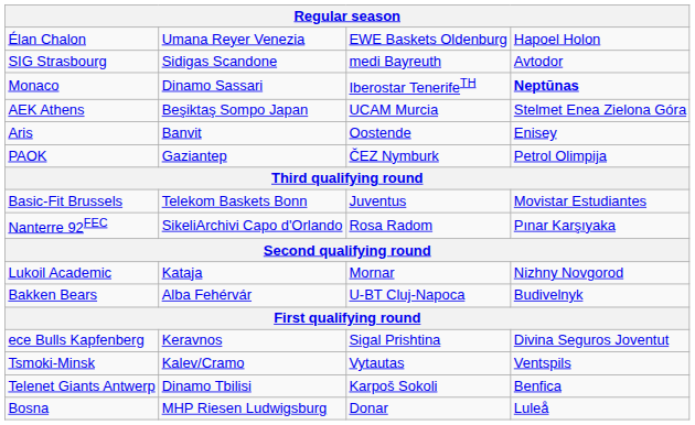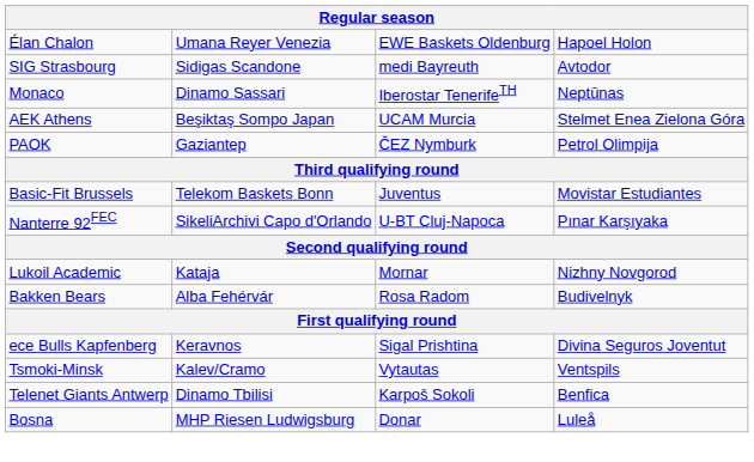 <table class="wikitable" style="white-space: nowrap;">
 <tr>
 <th colspan=4><a href='#'>Regular season</a></th>
 </tr>
 <tr>
 <td> <a href='#'>Élan Chalon</a> </td>
 <td> <a href='#'>Umana Reyer Venezia</a> </td>
 <td> <a href='#'>EWE Baskets Oldenburg</a> </td>
 <td> <a href='#'>Hapoel Holon</a> </td>
 </tr>
 <tr>
 <td> <a href='#'>SIG Strasbourg</a> </td>
 <td> <a href='#'>Sidigas Scandone</a> </td>
 <td> <a href='#'>medi Bayreuth</a> </td>
 <td> <a href='#'>Avtodor</a> </td>
 </tr>
 <tr>
 <td> <a href='#'>Monaco</a> </td>
 <td> <a href='#'>Dinamo Sassari</a> </td>
 <td> <a href='#'>Iberostar Tenerife</a><sup><a href='#'>TH</a></sup> </td>
-<td><strong> <a href='#'>Neptūnas</a> </strong></td>
+<td> <a href='#'>Neptūnas</a> </td>
 </tr>
 <tr>
 <td> <a href='#'>AEK Athens</a> </td>
 <td> <a href='#'>Beşiktaş Sompo Japan</a> </td>
 <td> <a href='#'>UCAM Murcia</a> </td>
 <td> <a href='#'>Stelmet Enea Zielona Góra</a> </td>
-</tr>
-<tr>
-<td> <a href='#'>Aris</a> </td>
-<td> <a href='#'>Banvit</a> </td>
-<td> <a href='#'>Oostende</a> </td>
-<td> <a href='#'>Enisey</a> </td>
 </tr>
 <tr>
 <td> <a href='#'>PAOK</a> </td>
 <td> <a href='#'>Gaziantep</a> </td>
 <td> <a href='#'>ČEZ Nymburk</a> </td>
 <td> <a href='#'>Petrol Olimpija</a> </td>
 </tr>
 <tr>
 <th colspan=4><a href='#'>Third qualifying round</a></th>
 </tr>
 <tr>
 <td> <a href='#'>Basic-Fit Brussels</a> </td>
 <td> <a href='#'>Telekom Baskets Bonn</a> </td>
 <td> <a href='#'>Juventus</a> </td>
 <td> <a href='#'>Movistar Estudiantes</a> </td>
 </tr>
 <tr>
 <td> <a href='#'>Nanterre 92</a><sup><a href='#'>FEC</a></sup> </td>
 <td> <a href='#'>SikeliArchivi Capo d'Orlando</a> </td>
-<td> <a href='#'>Rosa Radom</a> </td>
+<td> <a href='#'>U-BT Cluj-Napoca</a> </td>
 <td> <a href='#'>Pınar Karşıyaka</a> </td>
 </tr>
 <tr>
 <th colspan=4><a href='#'>Second qualifying round</a></th>
 </tr>
 <tr>
 <td> <a href='#'>Lukoil Academic</a> </td>
 <td> <a href='#'>Kataja</a> </td>
 <td> <a href='#'>Mornar</a> </td>
 <td> <a href='#'>Nizhny Novgorod</a> </td>
 </tr>
 <tr>
 <td> <a href='#'>Bakken Bears</a> </td>
 <td> <a href='#'>Alba Fehérvár</a> </td>
-<td> <a href='#'>U-BT Cluj-Napoca</a> </td>
+<td> <a href='#'>Rosa Radom</a> </td>
 <td> <a href='#'>Budivelnyk</a> </td>
 </tr>
 <tr>
 <th colspan=4><a href='#'>First qualifying round</a></th>
 </tr>
 <tr>
 <td> <a href='#'>ece Bulls Kapfenberg</a> </td>
 <td> <a href='#'>Keravnos</a> </td>
 <td> <a href='#'>Sigal Prishtina</a> </td>
 <td> <a href='#'>Divina Seguros Joventut</a> </td>
 </tr>
 <tr>
 <td> <a href='#'>Tsmoki-Minsk</a> </td>
 <td> <a href='#'>Kalev/Cramo</a> </td>
 <td> <a href='#'>Vytautas</a> </td>
 <td> <a href='#'>Ventspils</a> </td>
 </tr>
 <tr>
 <td> <a href='#'>Telenet Giants Antwerp</a> </td>
 <td> <a href='#'>Dinamo Tbilisi</a> </td>
 <td> <a href='#'>Karpoš Sokoli</a> </td>
 <td> <a href='#'>Benfica</a> </td>
 </tr>
 <tr>
 <td> <a href='#'>Bosna</a> </td>
 <td> <a href='#'>MHP Riesen Ludwigsburg</a> </td>
 <td> <a href='#'>Donar</a> </td>
 <td> <a href='#'>Luleå</a> </td>
 </tr>
 </table>
